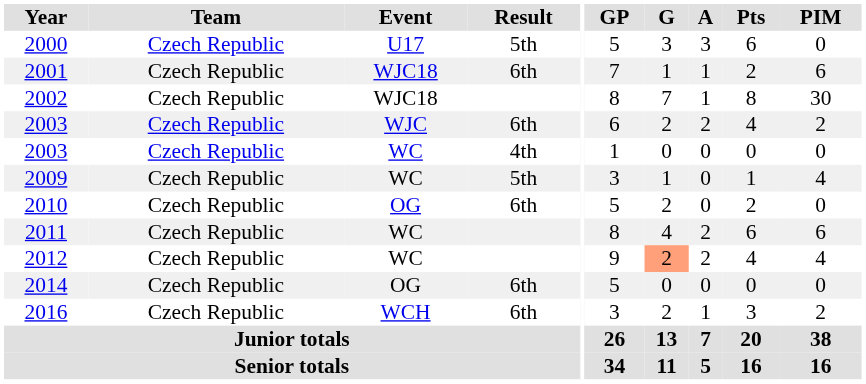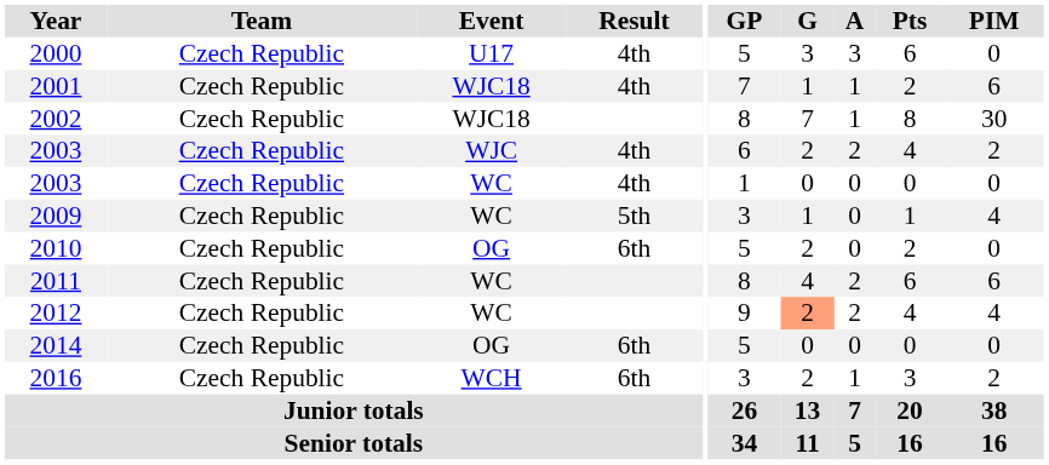 <table border="0" cellpadding="1" cellspacing="0" ID="Table3" style="text-align:center; width:40em">
 <tr ALIGN="center" bgcolor="#e0e0e0">
 <th>Year</th>
 <th>Team</th>
 <th>Event</th>
 <th>Result</th>
 <th rowspan="99" bgcolor="#ffffff"></th>
 <th>GP</th>
 <th>G</th>
 <th>A</th>
 <th>Pts</th>
 <th>PIM</th>
 </tr>
 <tr>
 <td><a href='#'>2000</a></td>
 <td><a href='#'>Czech Republic</a></td>
 <td><a href='#'>U17</a></td>
-<td>5th</td>
+<td>4th</td>
 <td>5</td>
 <td>3</td>
 <td>3</td>
 <td>6</td>
 <td>0</td>
 </tr>
 <tr bgcolor="#f0f0f0">
 <td><a href='#'>2001</a></td>
 <td>Czech Republic</td>
 <td><a href='#'>WJC18</a></td>
-<td>6th</td>
+<td>4th</td>
 <td>7</td>
 <td>1</td>
 <td>1</td>
 <td>2</td>
 <td>6</td>
 </tr>
 <tr>
 <td><a href='#'>2002</a></td>
 <td>Czech Republic</td>
 <td>WJC18</td>
 <td></td>
 <td>8</td>
 <td>7</td>
 <td>1</td>
 <td>8</td>
 <td>30</td>
 </tr>
 <tr bgcolor="#f0f0f0">
 <td><a href='#'>2003</a></td>
 <td><a href='#'>Czech Republic</a></td>
 <td><a href='#'>WJC</a></td>
-<td>6th</td>
+<td>4th</td>
 <td>6</td>
 <td>2</td>
 <td>2</td>
 <td>4</td>
 <td>2</td>
 </tr>
 <tr>
 <td><a href='#'>2003</a></td>
 <td><a href='#'>Czech Republic</a></td>
 <td><a href='#'>WC</a></td>
 <td>4th</td>
 <td>1</td>
 <td>0</td>
 <td>0</td>
 <td>0</td>
 <td>0</td>
 </tr>
 <tr bgcolor="#f0f0f0">
 <td><a href='#'>2009</a></td>
 <td>Czech Republic</td>
 <td>WC</td>
 <td>5th</td>
 <td>3</td>
 <td>1</td>
 <td>0</td>
 <td>1</td>
 <td>4</td>
 </tr>
 <tr>
 <td><a href='#'>2010</a></td>
 <td>Czech Republic</td>
 <td><a href='#'>OG</a></td>
 <td>6th</td>
 <td>5</td>
 <td>2</td>
 <td>0</td>
 <td>2</td>
 <td>0</td>
 </tr>
 <tr bgcolor="#f0f0f0">
 <td><a href='#'>2011</a></td>
 <td>Czech Republic</td>
 <td>WC</td>
 <td></td>
 <td>8</td>
 <td>4</td>
 <td>2</td>
 <td>6</td>
 <td>6</td>
 </tr>
 <tr>
 <td><a href='#'>2012</a></td>
 <td>Czech Republic</td>
 <td>WC</td>
 <td></td>
 <td>9</td>
 <td style="background: lightsalmon;">2</td>
 <td>2</td>
 <td>4</td>
 <td>4</td>
 </tr>
 <tr bgcolor="#f0f0f0">
 <td><a href='#'>2014</a></td>
 <td>Czech Republic</td>
 <td>OG</td>
 <td>6th</td>
 <td>5</td>
 <td>0</td>
 <td>0</td>
 <td>0</td>
 <td>0</td>
 </tr>
 <tr>
 <td><a href='#'>2016</a></td>
 <td>Czech Republic</td>
 <td><a href='#'>WCH</a></td>
 <td>6th</td>
 <td>3</td>
 <td>2</td>
 <td>1</td>
 <td>3</td>
 <td>2</td>
 </tr>
 <tr bgcolor="#e0e0e0">
 <th colspan="4">Junior totals</th>
 <th>26</th>
 <th>13</th>
 <th>7</th>
 <th>20</th>
 <th>38</th>
 </tr>
 <tr bgcolor="#e0e0e0">
 <th colspan="4">Senior totals</th>
 <th>34</th>
 <th>11</th>
 <th>5</th>
 <th>16</th>
 <th>16</th>
 </tr>
 </table>
